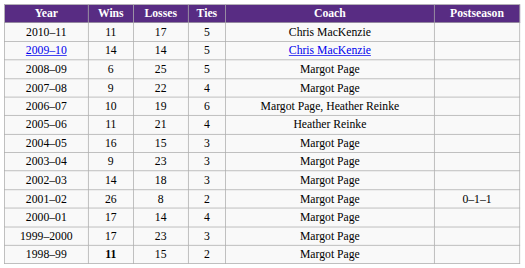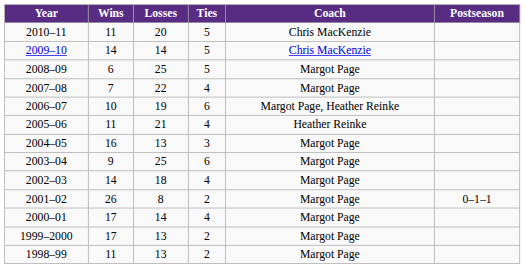 <table class="wikitable" style="width:80%;">
 <tr style="text-align:center; background:#582c83; color:#fff;">
 <td><strong>Year</strong></td>
 <td><strong>Wins</strong></td>
 <td><strong>Losses</strong></td>
 <td><strong>Ties</strong></td>
 <td><strong>Coach</strong></td>
 <td><strong>Postseason</strong></td>
 </tr>
 <tr style="text-align:center;" bgcolor="">
 <td>2010–11</td>
 <td>11</td>
-<td>17</td>
+<td>20</td>
 <td>5</td>
 <td>Chris MacKenzie</td>
 <td></td>
 </tr>
 <tr style="text-align:center;" bgcolor="">
 <td><a href='#'>2009–10</a></td>
 <td>14</td>
 <td>14</td>
 <td>5</td>
 <td><a href='#'>Chris MacKenzie</a></td>
 <td></td>
 </tr>
 <tr style="text-align:center;" bgcolor="">
 <td>2008–09</td>
 <td>6</td>
 <td>25</td>
 <td>5</td>
 <td>Margot Page</td>
 <td></td>
 </tr>
 <tr style="text-align:center;" bgcolor="">
 <td>2007–08</td>
-<td>9</td>
+<td>7</td>
 <td>22</td>
 <td>4</td>
 <td>Margot Page</td>
 <td></td>
 </tr>
 <tr style="text-align:center;" bgcolor="">
 <td>2006–07</td>
 <td>10</td>
 <td>19</td>
 <td>6</td>
 <td>Margot Page, Heather Reinke</td>
 <td></td>
 </tr>
 <tr style="text-align:center;" bgcolor="">
 <td>2005–06</td>
 <td>11</td>
 <td>21</td>
 <td>4</td>
 <td>Heather Reinke</td>
 <td></td>
 </tr>
 <tr style="text-align:center;" bgcolor="">
 <td>2004–05</td>
 <td>16</td>
-<td>15</td>
+<td>13</td>
 <td>3</td>
 <td>Margot Page</td>
 <td></td>
 </tr>
 <tr style="text-align:center;" bgcolor="">
 <td>2003–04</td>
 <td>9</td>
-<td>23</td>
-<td>3</td>
+<td>25</td>
+<td>6</td>
 <td>Margot Page</td>
 <td></td>
 </tr>
 <tr style="text-align:center;" bgcolor="">
 <td>2002–03</td>
 <td>14</td>
 <td>18</td>
-<td>3</td>
+<td>4</td>
 <td>Margot Page</td>
 <td></td>
 </tr>
 <tr style="text-align:center;" bgcolor="">
 <td>2001–02</td>
 <td>26</td>
 <td>8</td>
 <td>2</td>
 <td>Margot Page</td>
 <td>0–1–1</td>
 </tr>
 <tr style="text-align:center;" bgcolor="">
 <td>2000–01</td>
 <td>17</td>
 <td>14</td>
 <td>4</td>
 <td>Margot Page</td>
 <td></td>
 </tr>
 <tr style="text-align:center;" bgcolor="">
 <td>1999–2000</td>
 <td>17</td>
-<td>23</td>
-<td>3</td>
+<td>13</td>
+<td>2</td>
 <td>Margot Page</td>
 <td></td>
 </tr>
 <tr style="text-align:center;" bgcolor="">
 <td>1998–99</td>
-<td><strong>11</strong></td>
-<td>15</td>
+<td>11</td>
+<td>13</td>
 <td>2</td>
 <td>Margot Page</td>
 <td></td>
 </tr>
 </table>
